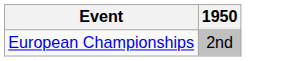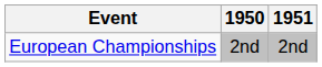 <table class="wikitable">
 <tr>
 <th>Event</th>
 <th>1950</th>
+<th>1951</th>
 </tr>
 <tr>
 <td><a href='#'>European Championships</a></td>
 <td align="center" bgcolor="silver">2nd</td>
+<td align="center" bgcolor="silver">2nd</td>
 </tr>
 </table>
